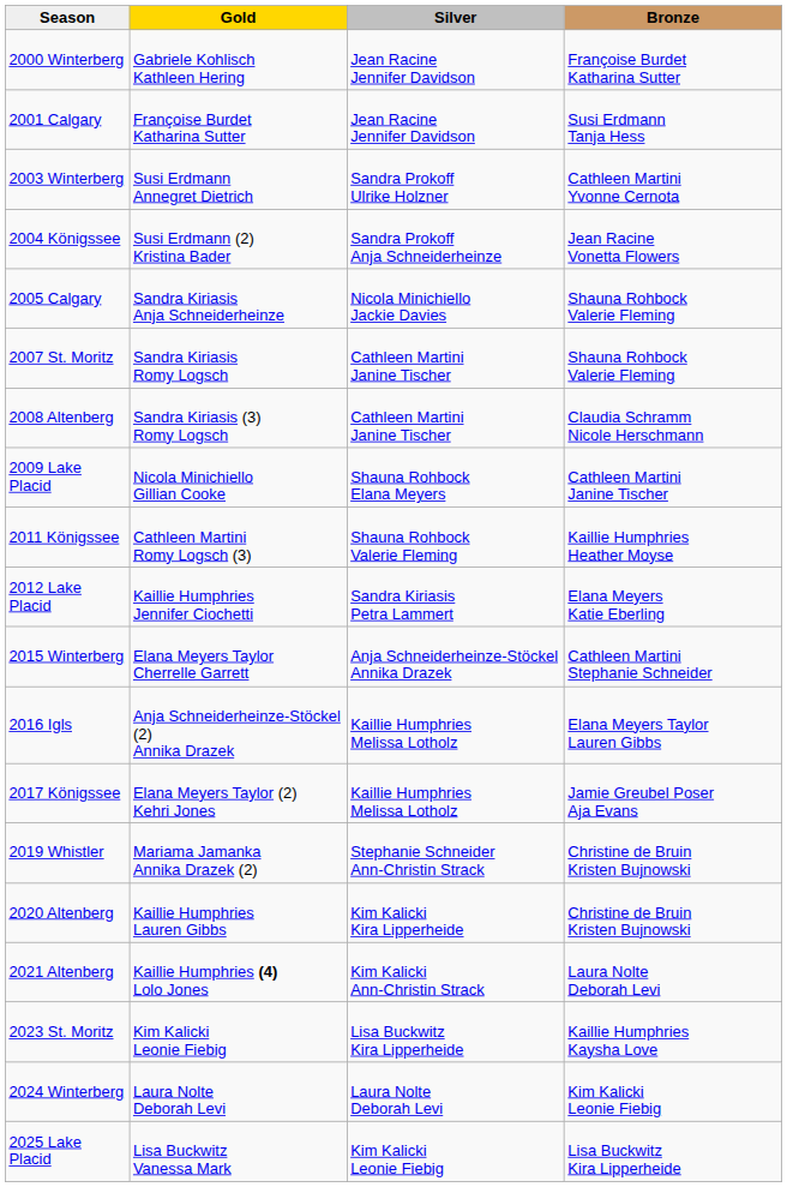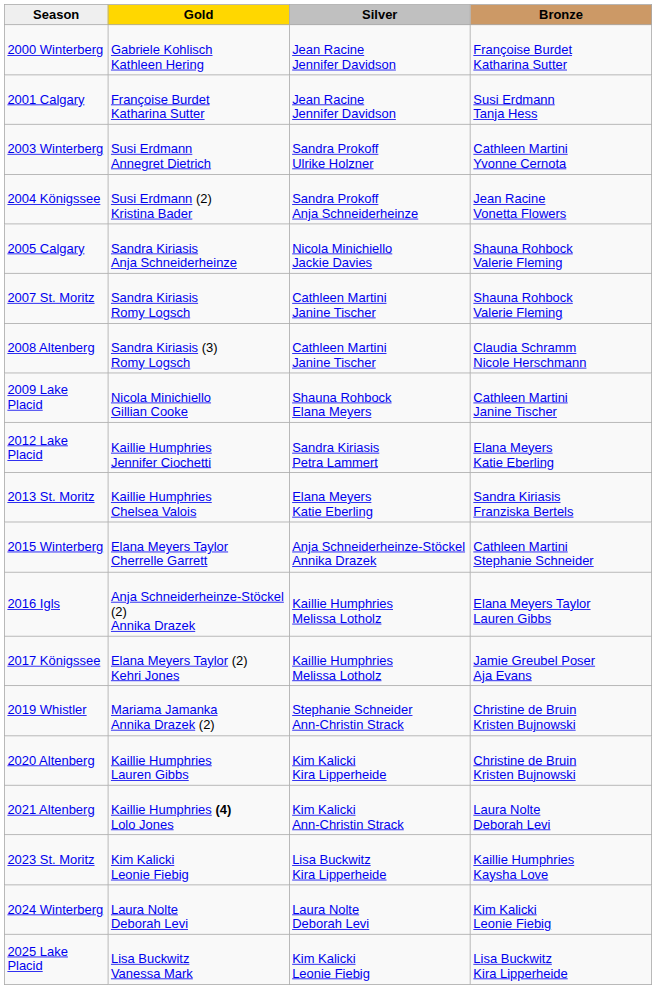 <table class="wikitable sortable" style="width:800px;">
 <tr>
 <th style="width:16%; background:#efefef;">Season</th>
 <th style="width:28%; background:gold">Gold</th>
 <th style="width:28%; background:silver">Silver</th>
 <th style="width:28%; background:#CC9966">Bronze</th>
 </tr>
 <tr>
 <td><a href='#'>2000 Winterberg</a></td>
 <td><br><a href='#'>Gabriele Kohlisch</a><br><a href='#'>Kathleen Hering</a></td>
 <td><br><a href='#'>Jean Racine</a><br><a href='#'>Jennifer Davidson</a></td>
 <td><br><a href='#'>Françoise Burdet</a><br><a href='#'>Katharina Sutter</a></td>
 </tr>
 <tr>
 <td><a href='#'>2001 Calgary</a></td>
 <td><br><a href='#'>Françoise Burdet</a><br><a href='#'>Katharina Sutter</a></td>
 <td><br><a href='#'>Jean Racine</a><br><a href='#'>Jennifer Davidson</a></td>
 <td><br><a href='#'>Susi Erdmann</a><br><a href='#'>Tanja Hess</a></td>
 </tr>
 <tr>
 <td><a href='#'>2003 Winterberg</a></td>
 <td><br><a href='#'>Susi Erdmann</a><br><a href='#'>Annegret Dietrich</a></td>
 <td><br><a href='#'>Sandra Prokoff</a><br><a href='#'>Ulrike Holzner</a></td>
 <td><br><a href='#'>Cathleen Martini</a><br><a href='#'>Yvonne Cernota</a></td>
 </tr>
 <tr>
 <td><a href='#'>2004 Königssee</a></td>
 <td><br><a href='#'>Susi Erdmann</a> (2)<br><a href='#'>Kristina Bader</a></td>
 <td><br><a href='#'>Sandra Prokoff</a><br><a href='#'>Anja Schneiderheinze</a></td>
 <td><br><a href='#'>Jean Racine</a><br><a href='#'>Vonetta Flowers</a></td>
 </tr>
 <tr>
 <td><a href='#'>2005 Calgary</a></td>
 <td><br><a href='#'>Sandra Kiriasis</a><br><a href='#'>Anja Schneiderheinze</a></td>
 <td><br><a href='#'>Nicola Minichiello</a><br><a href='#'>Jackie Davies</a></td>
 <td><br><a href='#'>Shauna Rohbock</a><br><a href='#'>Valerie Fleming</a></td>
 </tr>
 <tr>
 <td><a href='#'>2007 St. Moritz</a></td>
 <td><br><a href='#'>Sandra Kiriasis</a><br><a href='#'>Romy Logsch</a></td>
 <td><br><a href='#'>Cathleen Martini</a><br><a href='#'>Janine Tischer</a></td>
 <td><br><a href='#'>Shauna Rohbock</a><br><a href='#'>Valerie Fleming</a></td>
 </tr>
 <tr>
 <td><a href='#'>2008 Altenberg</a></td>
 <td><br><a href='#'>Sandra Kiriasis</a> (3)<br><a href='#'>Romy Logsch</a></td>
 <td><br><a href='#'>Cathleen Martini</a><br><a href='#'>Janine Tischer</a></td>
 <td><br><a href='#'>Claudia Schramm</a><br><a href='#'>Nicole Herschmann</a></td>
 </tr>
 <tr>
 <td><a href='#'>2009 Lake Placid</a></td>
 <td><br><a href='#'>Nicola Minichiello</a><br><a href='#'>Gillian Cooke</a></td>
 <td><br><a href='#'>Shauna Rohbock</a><br><a href='#'>Elana Meyers</a></td>
 <td><br><a href='#'>Cathleen Martini</a><br><a href='#'>Janine Tischer</a></td>
 </tr>
 <tr>
-<td><a href='#'>2011 Königssee</a></td>
-<td><br><a href='#'>Cathleen Martini</a><br><a href='#'>Romy Logsch</a> (3)</td>
-<td><br><a href='#'>Shauna Rohbock</a><br><a href='#'>Valerie Fleming</a></td>
-<td><br><a href='#'>Kaillie Humphries</a><br><a href='#'>Heather Moyse</a></td>
-</tr>
-<tr>
 <td><a href='#'>2012 Lake Placid</a></td>
 <td><br><a href='#'>Kaillie Humphries</a><br><a href='#'>Jennifer Ciochetti</a></td>
 <td><br><a href='#'>Sandra Kiriasis</a><br><a href='#'>Petra Lammert</a></td>
 <td><br><a href='#'>Elana Meyers</a><br><a href='#'>Katie Eberling</a></td>
+</tr>
+<tr>
+<td><a href='#'>2013 St. Moritz</a></td>
+<td><br><a href='#'>Kaillie Humphries</a><br><a href='#'>Chelsea Valois</a></td>
+<td><br><a href='#'>Elana Meyers</a><br><a href='#'>Katie Eberling</a></td>
+<td><br><a href='#'>Sandra Kiriasis</a><br><a href='#'>Franziska Bertels</a></td>
 </tr>
 <tr>
 <td><a href='#'>2015 Winterberg</a></td>
 <td><br><a href='#'>Elana Meyers Taylor</a><br><a href='#'>Cherrelle Garrett</a></td>
 <td><br><a href='#'>Anja Schneiderheinze-Stöckel</a><br><a href='#'>Annika Drazek</a></td>
 <td><br><a href='#'>Cathleen Martini</a><br><a href='#'>Stephanie Schneider</a></td>
 </tr>
 <tr>
 <td><a href='#'>2016 Igls</a></td>
 <td><br><a href='#'>Anja Schneiderheinze-Stöckel</a> (2)<br><a href='#'>Annika Drazek</a></td>
 <td><br><a href='#'>Kaillie Humphries</a><br><a href='#'>Melissa Lotholz</a></td>
 <td><br><a href='#'>Elana Meyers Taylor</a><br><a href='#'>Lauren Gibbs</a></td>
 </tr>
 <tr>
 <td><a href='#'>2017 Königssee</a></td>
 <td><br><a href='#'>Elana Meyers Taylor</a> (2)<br><a href='#'>Kehri Jones</a></td>
 <td><br><a href='#'>Kaillie Humphries</a><br><a href='#'>Melissa Lotholz</a></td>
 <td><br><a href='#'>Jamie Greubel Poser</a><br><a href='#'>Aja Evans</a></td>
 </tr>
 <tr>
 <td><a href='#'>2019 Whistler</a></td>
 <td><br><a href='#'>Mariama Jamanka</a><br><a href='#'>Annika Drazek</a> (2)</td>
 <td><br><a href='#'>Stephanie Schneider</a><br><a href='#'>Ann-Christin Strack</a></td>
 <td><br><a href='#'>Christine de Bruin</a><br><a href='#'>Kristen Bujnowski</a></td>
 </tr>
 <tr>
 <td><a href='#'>2020 Altenberg</a></td>
 <td><br><a href='#'>Kaillie Humphries</a><br><a href='#'>Lauren Gibbs</a></td>
 <td><br><a href='#'>Kim Kalicki</a><br><a href='#'>Kira Lipperheide</a></td>
 <td><br><a href='#'>Christine de Bruin</a><br><a href='#'>Kristen Bujnowski</a></td>
 </tr>
 <tr>
 <td><a href='#'>2021 Altenberg</a></td>
 <td><br><a href='#'>Kaillie Humphries</a> <strong>(4)</strong><br><a href='#'>Lolo Jones</a></td>
 <td><br><a href='#'>Kim Kalicki</a><br><a href='#'>Ann-Christin Strack</a></td>
 <td><br><a href='#'>Laura Nolte</a><br><a href='#'>Deborah Levi</a></td>
 </tr>
 <tr>
 <td><a href='#'>2023 St. Moritz</a></td>
 <td><br><a href='#'>Kim Kalicki</a><br><a href='#'>Leonie Fiebig</a></td>
 <td><br><a href='#'>Lisa Buckwitz</a><br><a href='#'>Kira Lipperheide</a></td>
 <td><br><a href='#'>Kaillie Humphries</a><br><a href='#'>Kaysha Love</a></td>
 </tr>
 <tr>
 <td><a href='#'>2024 Winterberg</a></td>
 <td><br><a href='#'>Laura Nolte</a><br><a href='#'>Deborah Levi</a></td>
 <td><br><a href='#'>Laura Nolte</a><br><a href='#'>Deborah Levi</a></td>
 <td><br><a href='#'>Kim Kalicki</a><br><a href='#'>Leonie Fiebig</a></td>
 </tr>
 <tr>
 <td><a href='#'>2025 Lake Placid</a></td>
 <td><br><a href='#'>Lisa Buckwitz</a><br><a href='#'>Vanessa Mark</a></td>
 <td><br><a href='#'>Kim Kalicki</a><br><a href='#'>Leonie Fiebig</a></td>
 <td><br><a href='#'>Lisa Buckwitz</a><br><a href='#'>Kira Lipperheide</a></td>
 </tr>
 </table>
